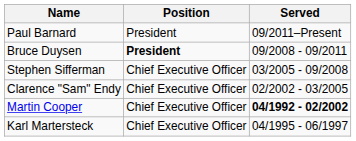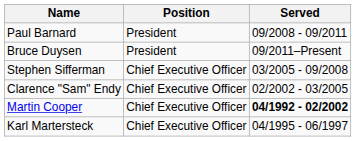 <table class="wikitable">
 <tr>
 <th>Name</th>
 <th>Position</th>
 <th>Served</th>
 </tr>
 <tr>
 <td>Paul Barnard</td>
 <td>President</td>
-<td>09/2011–Present</td>
+<td>09/2008 - 09/2011</td>
 </tr>
 <tr>
 <td>Bruce Duysen</td>
-<td><strong>President</strong></td>
-<td>09/2008 - 09/2011</td>
+<td>President</td>
+<td>09/2011–Present</td>
 </tr>
 <tr>
 <td>Stephen Sifferman</td>
 <td>Chief Executive Officer</td>
 <td>03/2005 - 09/2008</td>
 </tr>
 <tr>
 <td>Clarence "Sam" Endy</td>
 <td>Chief Executive Officer</td>
 <td>02/2002 - 03/2005</td>
 </tr>
 <tr>
 <td><a href='#'>Martin Cooper</a></td>
 <td>Chief Executive Officer</td>
 <td><strong>04/1992 - 02/2002</strong></td>
 </tr>
 <tr>
 <td>Karl Martersteck</td>
 <td>Chief Executive Officer</td>
 <td>04/1995 - 06/1997</td>
 </tr>
 </table>
